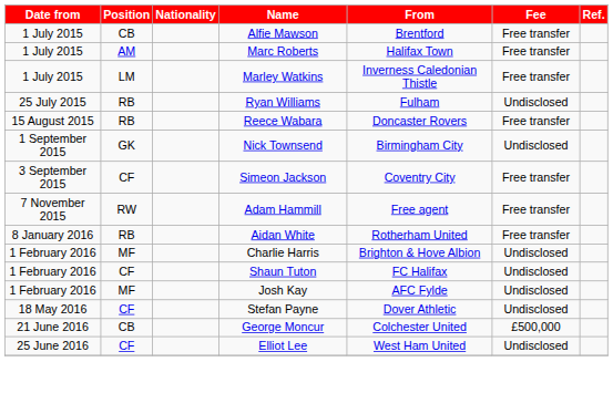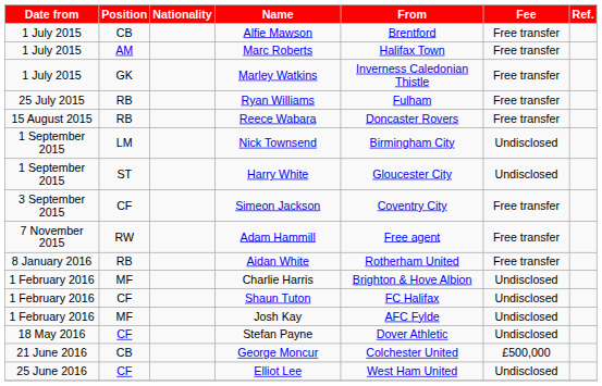 <table class="wikitable"  style="text-align:center; font-size:90%; ">
 <tr>
 <th style="background:#FF0000; color:white; width:110px;">Date from</th>
 <th style="background:#FF0000; color:white; width:50px;">Position</th>
 <th style="background:#FF0000; color:white; width:50px;">Nationality</th>
 <th style="background:#FF0000; color:white; width:150px;">Name</th>
 <th style="background:#FF0000; color:white; width:170px;">From</th>
 <th style="background:#FF0000; color:white; width:100px;">Fee</th>
 <th style="background:#FF0000; color:white; width:25px;">Ref.</th>
 </tr>
 <tr>
 <td>1 July 2015</td>
 <td>CB</td>
 <td></td>
 <td><a href='#'>Alfie Mawson</a></td>
 <td><a href='#'>Brentford</a></td>
 <td>Free transfer</td>
 <td></td>
 </tr>
 <tr>
 <td>1 July 2015</td>
 <td><a href='#'>AM</a></td>
 <td></td>
 <td><a href='#'>Marc Roberts</a></td>
 <td><a href='#'>Halifax Town</a></td>
 <td>Free transfer</td>
 <td></td>
 </tr>
 <tr>
 <td>1 July 2015</td>
-<td>LM</td>
+<td>GK</td>
 <td></td>
 <td><a href='#'>Marley Watkins</a></td>
 <td><a href='#'>Inverness Caledonian Thistle</a></td>
 <td>Free transfer</td>
 <td></td>
 </tr>
 <tr>
 <td>25 July 2015</td>
 <td>RB</td>
 <td></td>
 <td><a href='#'>Ryan Williams</a></td>
 <td><a href='#'>Fulham</a></td>
-<td>Undisclosed</td>
+<td>Free transfer</td>
 <td></td>
 </tr>
 <tr>
 <td>15 August 2015</td>
 <td>RB</td>
 <td></td>
 <td><a href='#'>Reece Wabara</a></td>
 <td><a href='#'>Doncaster Rovers</a></td>
 <td>Free transfer</td>
 <td></td>
 </tr>
 <tr>
 <td>1 September 2015</td>
-<td>GK</td>
+<td>LM</td>
 <td></td>
 <td><a href='#'>Nick Townsend</a></td>
 <td><a href='#'>Birmingham City</a></td>
+<td>Undisclosed</td>
+<td></td>
+</tr>
+<tr>
+<td>1 September 2015</td>
+<td>ST</td>
+<td></td>
+<td><a href='#'>Harry White</a></td>
+<td><a href='#'>Gloucester City</a></td>
 <td>Undisclosed</td>
 <td></td>
 </tr>
 <tr>
 <td>3 September 2015</td>
 <td>CF</td>
 <td></td>
 <td><a href='#'>Simeon Jackson</a></td>
 <td><a href='#'>Coventry City</a></td>
 <td>Free transfer</td>
 <td></td>
 </tr>
 <tr>
 <td>7 November 2015</td>
 <td>RW</td>
 <td></td>
 <td><a href='#'>Adam Hammill</a></td>
 <td><a href='#'>Free agent</a></td>
 <td>Free transfer</td>
 <td></td>
 </tr>
 <tr>
 <td>8 January 2016</td>
 <td>RB</td>
 <td></td>
 <td><a href='#'>Aidan White</a></td>
 <td><a href='#'>Rotherham United</a></td>
 <td>Free transfer</td>
 <td></td>
 </tr>
 <tr>
 <td>1 February 2016</td>
 <td>MF</td>
 <td></td>
 <td>Charlie Harris</td>
 <td><a href='#'>Brighton & Hove Albion</a></td>
 <td>Undisclosed</td>
 <td></td>
 </tr>
 <tr>
 <td>1 February 2016</td>
 <td>CF</td>
 <td></td>
 <td><a href='#'>Shaun Tuton</a></td>
 <td><a href='#'>FC Halifax</a></td>
 <td>Undisclosed</td>
 <td></td>
 </tr>
 <tr>
 <td>1 February 2016</td>
 <td>MF</td>
 <td></td>
 <td>Josh Kay</td>
 <td><a href='#'>AFC Fylde</a></td>
 <td>Undisclosed</td>
 <td></td>
 </tr>
 <tr>
 <td>18 May 2016</td>
 <td><a href='#'>CF</a></td>
 <td></td>
 <td>Stefan Payne</td>
 <td><a href='#'>Dover Athletic</a></td>
 <td>Undisclosed</td>
 <td></td>
 </tr>
 <tr>
 <td>21 June 2016</td>
 <td>CB</td>
 <td></td>
 <td><a href='#'>George Moncur</a></td>
 <td><a href='#'>Colchester United</a></td>
 <td>£500,000</td>
 <td></td>
 </tr>
 <tr>
 <td>25 June 2016</td>
 <td><a href='#'>CF</a></td>
 <td></td>
 <td><a href='#'>Elliot Lee</a></td>
 <td><a href='#'>West Ham United</a></td>
 <td>Undisclosed</td>
 <td></td>
 </tr>
 <tr>
 </tr>
 </table>
